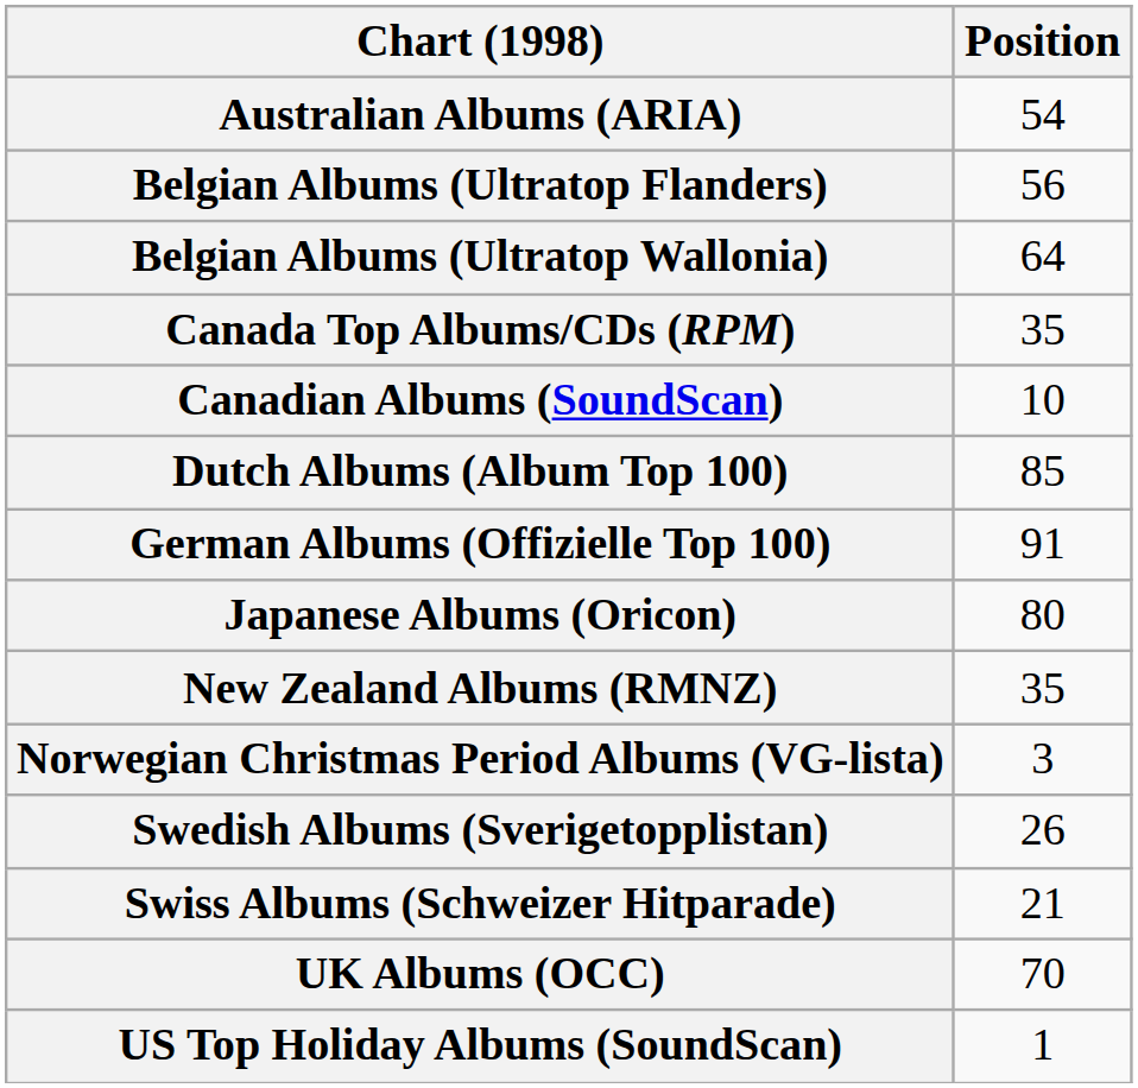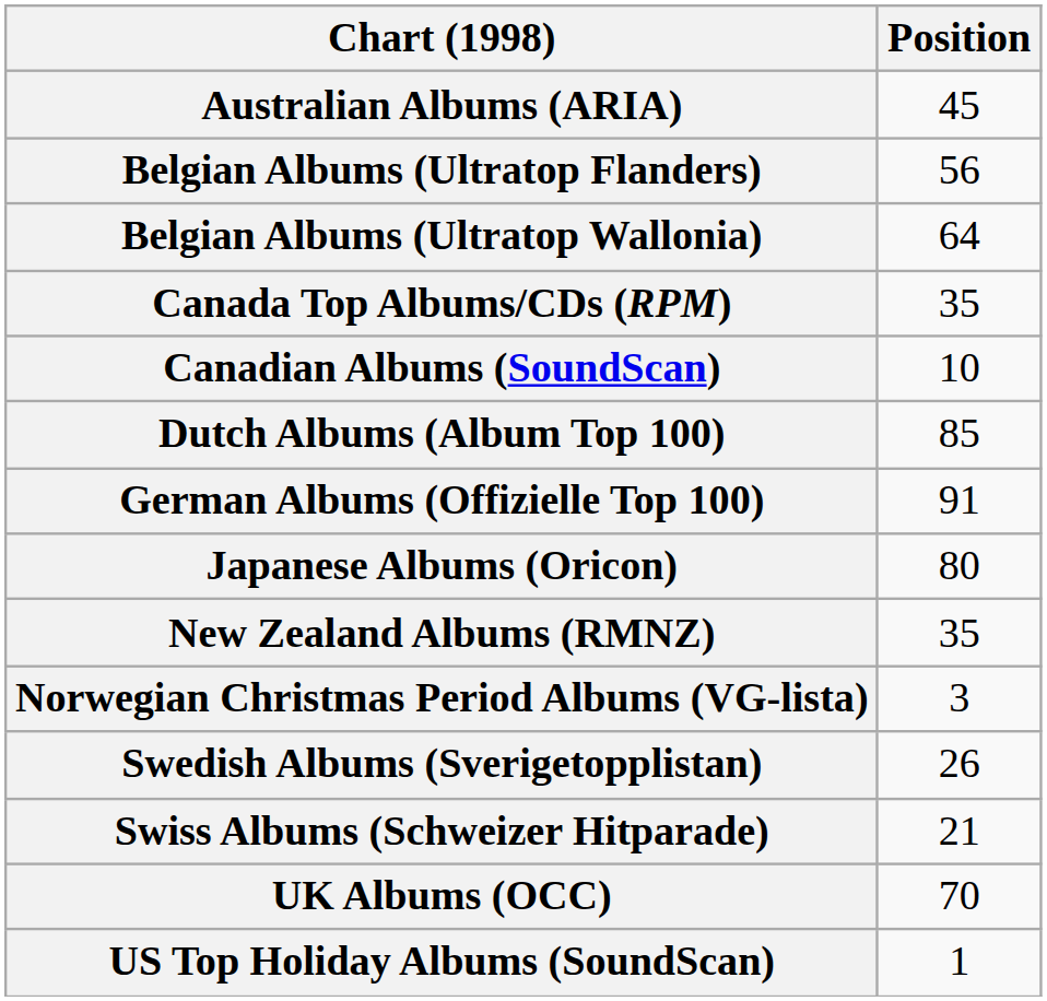 <table class="wikitable sortable plainrowheaders" style="text-align:center">
 <tr>
 <th scope="col">Chart (1998)</th>
 <th scope="col">Position</th>
 </tr>
 <tr>
 <th scope="row">Australian Albums (ARIA)</th>
-<td>54</td>
+<td>45</td>
 </tr>
 <tr>
 <th scope="row">Belgian Albums (Ultratop Flanders)</th>
 <td>56</td>
 </tr>
 <tr>
 <th scope="row">Belgian Albums (Ultratop Wallonia)</th>
 <td>64</td>
 </tr>
 <tr>
 <th scope="row">Canada Top Albums/CDs (<em>RPM</em>)</th>
 <td>35</td>
 </tr>
 <tr>
 <th scope="row">Canadian Albums (<a href='#'>SoundScan</a>)</th>
 <td>10</td>
 </tr>
 <tr>
 <th scope="row">Dutch Albums (Album Top 100)</th>
 <td>85</td>
 </tr>
 <tr>
 <th scope="row">German Albums (Offizielle Top 100)</th>
 <td>91</td>
 </tr>
 <tr>
 <th scope="row">Japanese Albums (Oricon)</th>
 <td>80</td>
 </tr>
 <tr>
 <th scope="row">New Zealand Albums (RMNZ)</th>
 <td>35</td>
 </tr>
 <tr>
 <th scope="row">Norwegian Christmas Period Albums (VG-lista)</th>
 <td>3</td>
 </tr>
 <tr>
 <th scope="row">Swedish Albums (Sverigetopplistan)</th>
 <td>26</td>
 </tr>
 <tr>
 <th scope="row">Swiss Albums (Schweizer Hitparade)</th>
 <td>21</td>
 </tr>
 <tr>
 <th scope="row">UK Albums (OCC)</th>
 <td>70</td>
 </tr>
 <tr>
 <th scope="row">US Top Holiday Albums (SoundScan)</th>
 <td>1</td>
 </tr>
 </table>
